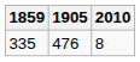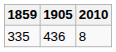 <table class="wikitable">
 <tr>
 <th>1859</th>
 <th>1905</th>
 <th>2010</th>
 </tr>
 <tr>
 <td>335</td>
-<td>476</td>
+<td>436</td>
 <td>8</td>
 </tr>
 </table>
